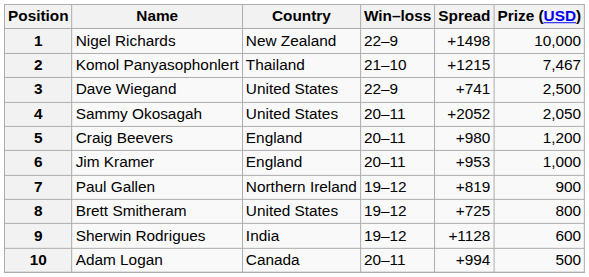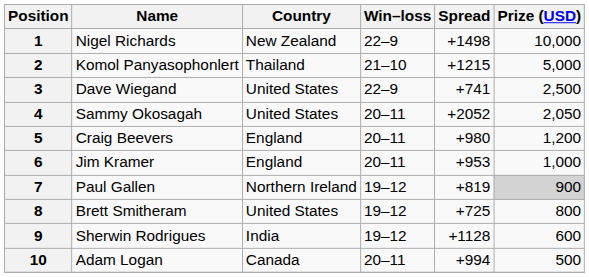 <table class="wikitable">
 <tr>
 <th>Position</th>
 <th>Name</th>
 <th>Country</th>
 <th>Win–loss</th>
 <th>Spread</th>
 <th>Prize (<a href='#'>USD</a>)</th>
 </tr>
 <tr>
 <th>1</th>
 <td>Nigel Richards</td>
 <td>New Zealand</td>
 <td>22–9</td>
 <td align="right">+1498</td>
 <td align="right">10,000</td>
 </tr>
 <tr>
 <th>2</th>
 <td>Komol Panyasophonlert</td>
 <td>Thailand</td>
 <td>21–10</td>
 <td align="right">+1215</td>
-<td align="right">7,467</td>
+<td align="right">5,000</td>
 </tr>
 <tr>
 <th>3</th>
 <td>Dave Wiegand</td>
 <td>United States</td>
 <td>22–9</td>
 <td align="right">+741</td>
 <td align="right">2,500</td>
 </tr>
 <tr>
 <th>4</th>
 <td>Sammy Okosagah</td>
 <td>United States</td>
 <td>20–11</td>
 <td align="right">+2052</td>
 <td align="right">2,050</td>
 </tr>
 <tr>
 <th>5</th>
 <td>Craig Beevers</td>
 <td>England</td>
 <td>20–11</td>
 <td align="right">+980</td>
 <td align="right">1,200</td>
 </tr>
 <tr>
 <th>6</th>
 <td>Jim Kramer</td>
 <td>England</td>
 <td>20–11</td>
 <td align="right">+953</td>
 <td align="right">1,000</td>
 </tr>
 <tr>
 <th>7</th>
 <td>Paul Gallen</td>
 <td>Northern Ireland</td>
 <td>19–12</td>
 <td align="right">+819</td>
-<td align="right">900</td>
+<td align="right" style="background: lightgrey;">900</td>
 </tr>
 <tr>
 <th>8</th>
 <td>Brett Smitheram</td>
 <td>United States</td>
 <td>19–12</td>
 <td align="right">+725</td>
 <td align="right">800</td>
 </tr>
 <tr>
 <th>9</th>
 <td>Sherwin Rodrigues</td>
 <td>India</td>
 <td>19–12</td>
 <td align="right">+1128</td>
 <td align="right">600</td>
 </tr>
 <tr>
 <th>10</th>
 <td>Adam Logan</td>
 <td>Canada</td>
 <td>20–11</td>
 <td align="right">+994</td>
 <td align="right">500</td>
 </tr>
 <tr>
 </tr>
 </table>
